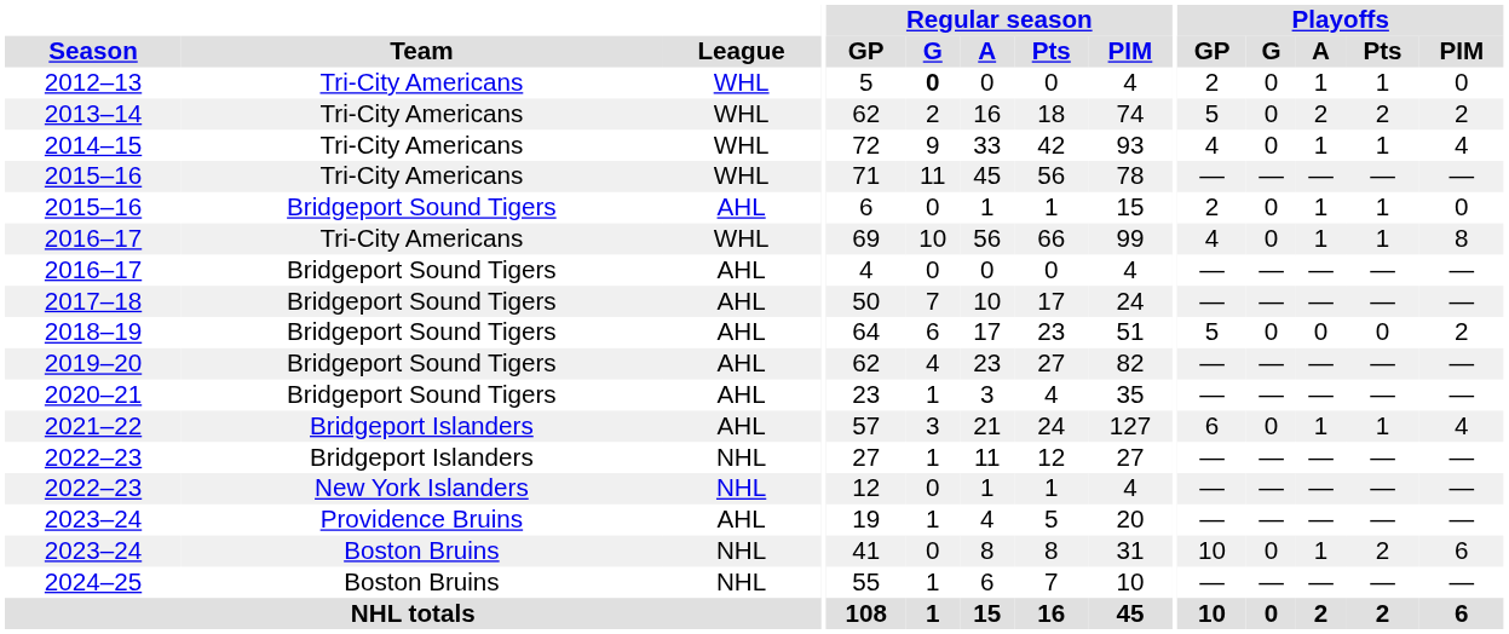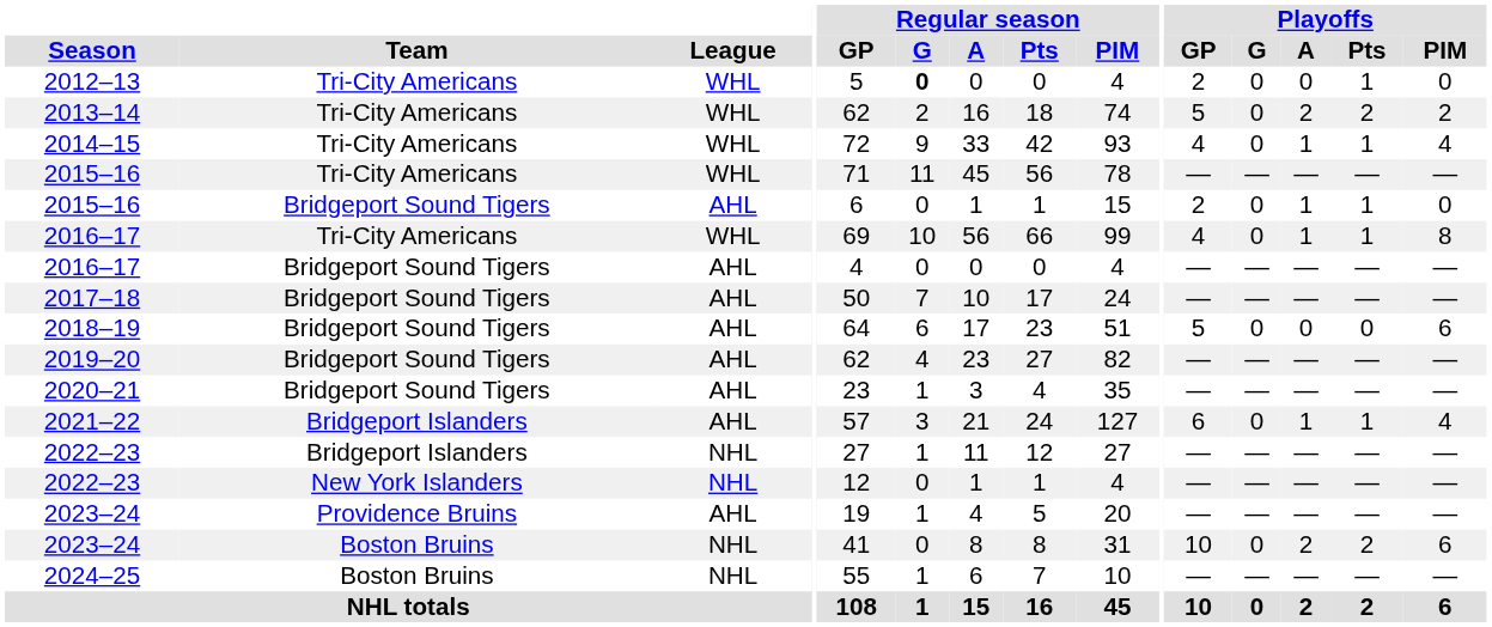 <table border="0" cellpadding="1" cellspacing="0" style="text-align:center; width:60em">
 <tr bgcolor="#e0e0e0">
 <th colspan="3" bgcolor="#ffffff"></th>
 <th rowspan="100" bgcolor="#ffffff"></th>
 <th colspan="5"><a href='#'>Regular season</a></th>
 <th rowspan="100" bgcolor="#ffffff"></th>
 <th colspan="5"><a href='#'>Playoffs</a></th>
 </tr>
 <tr bgcolor="#e0e0e0">
 <th><a href='#'>Season</a></th>
 <th>Team</th>
 <th>League</th>
 <th>GP</th>
 <th><a href='#'>G</a></th>
 <th><a href='#'>A</a></th>
 <th><a href='#'>Pts</a></th>
 <th><a href='#'>PIM</a></th>
 <th>GP</th>
 <th>G</th>
 <th>A</th>
 <th>Pts</th>
 <th>PIM</th>
 </tr>
 <tr>
 <td><a href='#'>2012–13</a></td>
 <td><a href='#'>Tri-City Americans</a></td>
 <td><a href='#'>WHL</a></td>
 <td>5</td>
 <td><strong>0</strong></td>
 <td>0</td>
 <td>0</td>
 <td>4</td>
 <td>2</td>
 <td>0</td>
-<td>1</td>
+<td>0</td>
 <td>1</td>
 <td>0</td>
 </tr>
 <tr bgcolor="#f0f0f0">
 <td><a href='#'>2013–14</a></td>
 <td>Tri-City Americans</td>
 <td>WHL</td>
 <td>62</td>
 <td>2</td>
 <td>16</td>
 <td>18</td>
 <td>74</td>
 <td>5</td>
 <td>0</td>
 <td>2</td>
 <td>2</td>
 <td>2</td>
 </tr>
 <tr>
 <td><a href='#'>2014–15</a></td>
 <td>Tri-City Americans</td>
 <td>WHL</td>
 <td>72</td>
 <td>9</td>
 <td>33</td>
 <td>42</td>
 <td>93</td>
 <td>4</td>
 <td>0</td>
 <td>1</td>
 <td>1</td>
 <td>4</td>
 </tr>
 <tr bgcolor="#f0f0f0">
 <td><a href='#'>2015–16</a></td>
 <td>Tri-City Americans</td>
 <td>WHL</td>
 <td>71</td>
 <td>11</td>
 <td>45</td>
 <td>56</td>
 <td>78</td>
 <td>—</td>
 <td>—</td>
 <td>—</td>
 <td>—</td>
 <td>—</td>
 </tr>
 <tr>
 <td><a href='#'>2015–16</a></td>
 <td><a href='#'>Bridgeport Sound Tigers</a></td>
 <td><a href='#'>AHL</a></td>
 <td>6</td>
 <td>0</td>
 <td>1</td>
 <td>1</td>
 <td>15</td>
 <td>2</td>
 <td>0</td>
 <td>1</td>
 <td>1</td>
 <td>0</td>
 </tr>
 <tr bgcolor="#f0f0f0">
 <td><a href='#'>2016–17</a></td>
 <td>Tri-City Americans</td>
 <td>WHL</td>
 <td>69</td>
 <td>10</td>
 <td>56</td>
 <td>66</td>
 <td>99</td>
 <td>4</td>
 <td>0</td>
 <td>1</td>
 <td>1</td>
 <td>8</td>
 </tr>
 <tr>
 <td><a href='#'>2016–17</a></td>
 <td>Bridgeport Sound Tigers</td>
 <td>AHL</td>
 <td>4</td>
 <td>0</td>
 <td>0</td>
 <td>0</td>
 <td>4</td>
 <td>—</td>
 <td>—</td>
 <td>—</td>
 <td>—</td>
 <td>—</td>
 </tr>
 <tr bgcolor="#f0f0f0">
 <td><a href='#'>2017–18</a></td>
 <td>Bridgeport Sound Tigers</td>
 <td>AHL</td>
 <td>50</td>
 <td>7</td>
 <td>10</td>
 <td>17</td>
 <td>24</td>
 <td>—</td>
 <td>—</td>
 <td>—</td>
 <td>—</td>
 <td>—</td>
 </tr>
 <tr>
 <td><a href='#'>2018–19</a></td>
 <td>Bridgeport Sound Tigers</td>
 <td>AHL</td>
 <td>64</td>
 <td>6</td>
 <td>17</td>
 <td>23</td>
 <td>51</td>
 <td>5</td>
 <td>0</td>
 <td>0</td>
 <td>0</td>
-<td>2</td>
+<td>6</td>
 </tr>
 <tr bgcolor="#f0f0f0">
 <td><a href='#'>2019–20</a></td>
 <td>Bridgeport Sound Tigers</td>
 <td>AHL</td>
 <td>62</td>
 <td>4</td>
 <td>23</td>
 <td>27</td>
 <td>82</td>
 <td>—</td>
 <td>—</td>
 <td>—</td>
 <td>—</td>
 <td>—</td>
 </tr>
 <tr>
 <td><a href='#'>2020–21</a></td>
 <td>Bridgeport Sound Tigers</td>
 <td>AHL</td>
 <td>23</td>
 <td>1</td>
 <td>3</td>
 <td>4</td>
 <td>35</td>
 <td>—</td>
 <td>—</td>
 <td>—</td>
 <td>—</td>
 <td>—</td>
 </tr>
 <tr bgcolor="#f0f0f0">
 <td><a href='#'>2021–22</a></td>
 <td><a href='#'>Bridgeport Islanders</a></td>
 <td>AHL</td>
 <td>57</td>
 <td>3</td>
 <td>21</td>
 <td>24</td>
 <td>127</td>
 <td>6</td>
 <td>0</td>
 <td>1</td>
 <td>1</td>
 <td>4</td>
 </tr>
 <tr>
 <td><a href='#'>2022–23</a></td>
 <td>Bridgeport Islanders</td>
 <td>NHL</td>
 <td>27</td>
 <td>1</td>
 <td>11</td>
 <td>12</td>
 <td>27</td>
 <td>—</td>
 <td>—</td>
 <td>—</td>
 <td>—</td>
 <td>—</td>
 </tr>
 <tr bgcolor="#f0f0f0">
 <td><a href='#'>2022–23</a></td>
 <td><a href='#'>New York Islanders</a></td>
 <td><a href='#'>NHL</a></td>
 <td>12</td>
 <td>0</td>
 <td>1</td>
 <td>1</td>
 <td>4</td>
 <td>—</td>
 <td>—</td>
 <td>—</td>
 <td>—</td>
 <td>—</td>
 </tr>
 <tr>
 <td><a href='#'>2023–24</a></td>
 <td><a href='#'>Providence Bruins</a></td>
 <td>AHL</td>
 <td>19</td>
 <td>1</td>
 <td>4</td>
 <td>5</td>
 <td>20</td>
 <td>—</td>
 <td>—</td>
 <td>—</td>
 <td>—</td>
 <td>—</td>
 </tr>
 <tr bgcolor="#f0f0f0">
 <td><a href='#'>2023–24</a></td>
 <td><a href='#'>Boston Bruins</a></td>
 <td>NHL</td>
 <td>41</td>
 <td>0</td>
 <td>8</td>
 <td>8</td>
 <td>31</td>
 <td>10</td>
 <td>0</td>
-<td>1</td>
+<td>2</td>
 <td>2</td>
 <td>6</td>
 </tr>
 <tr>
 <td><a href='#'>2024–25</a></td>
 <td>Boston Bruins</td>
 <td>NHL</td>
 <td>55</td>
 <td>1</td>
 <td>6</td>
 <td>7</td>
 <td>10</td>
 <td>—</td>
 <td>—</td>
 <td>—</td>
 <td>—</td>
 <td>—</td>
 </tr>
 <tr bgcolor="#e0e0e0">
 <th colspan="3">NHL totals</th>
 <th>108</th>
 <th>1</th>
 <th>15</th>
 <th>16</th>
 <th>45</th>
 <th>10</th>
 <th>0</th>
 <th>2</th>
 <th>2</th>
 <th>6</th>
 </tr>
 </table>
